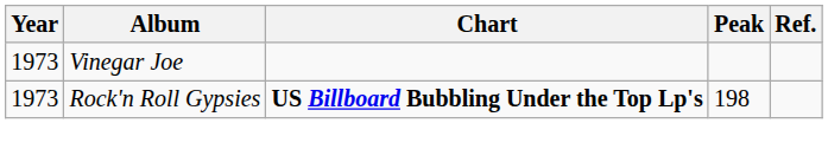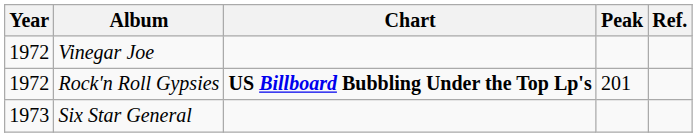 <table class="wikitable">
 <tr>
 <th>Year</th>
 <th>Album</th>
 <th>Chart</th>
 <th>Peak</th>
 <th>Ref.</th>
 </tr>
 <tr>
-<td>1973</td>
+<td>1972</td>
 <td><em>Vinegar Joe</em></td>
 <td></td>
 <td></td>
 </tr>
 <tr>
-<td>1973</td>
+<td>1972</td>
 <td><em>Rock'n Roll Gypsies</em></td>
 <td><strong>US <em><a href='#'>Billboard</a></em> Bubbling Under the Top Lp's</strong></td>
-<td>198</td>
+<td>201</td>
+<td></td>
+</tr>
+<tr>
+<td>1973</td>
+<td><em>Six Star General</em></td>
+<td></td>
+<td></td>
 <td></td>
 </tr>
 </table>
